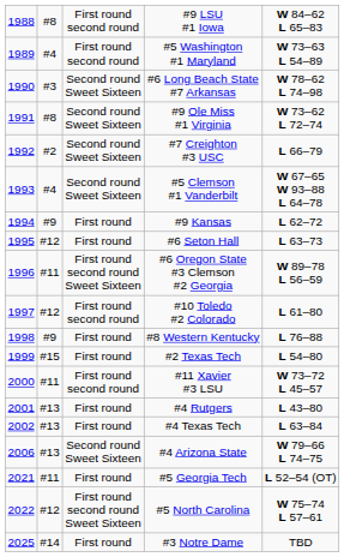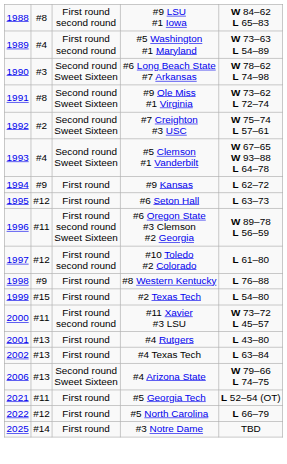 <table class="wikitable">
 <tr align="center">
 <td><a href='#'>1988</a></td>
 <td>#8</td>
 <td>First round<br>second round</td>
 <td>#9 <a href='#'>LSU</a><br>#1 <a href='#'>Iowa</a></td>
 <td><strong>W</strong> 84–62<br> <strong>L</strong> 65–83</td>
 </tr>
 <tr align="center">
 <td><a href='#'>1989</a></td>
 <td>#4</td>
 <td>First round<br>second round</td>
 <td>#5 <a href='#'>Washington</a><br>#1 <a href='#'>Maryland</a></td>
 <td><strong>W</strong> 73–63<br> <strong>L</strong> 54–89</td>
 </tr>
 <tr align="center">
 <td><a href='#'>1990</a></td>
 <td>#3</td>
 <td>Second round<br>Sweet Sixteen</td>
 <td>#6 <a href='#'>Long Beach State</a><br>#7 <a href='#'>Arkansas</a></td>
 <td><strong>W</strong> 78–62<br> <strong>L</strong> 74–98</td>
 </tr>
 <tr align="center">
 <td><a href='#'>1991</a></td>
 <td>#8</td>
 <td>Second round<br>Sweet Sixteen</td>
 <td>#9 <a href='#'>Ole Miss</a><br>#1 <a href='#'>Virginia</a></td>
 <td><strong>W</strong> 73–62<br> <strong>L</strong> 72–74</td>
 </tr>
 <tr align="center">
 <td><a href='#'>1992</a></td>
 <td>#2</td>
 <td>Second round<br>Sweet Sixteen</td>
 <td>#7 <a href='#'>Creighton</a><br>#3 <a href='#'>USC</a></td>
-<td><strong>L</strong> 66–79</td>
+<td><strong>W</strong> 75–74<br> <strong>L</strong> 57–61</td>
 </tr>
 <tr align="center">
 <td><a href='#'>1993</a></td>
 <td>#4</td>
 <td>Second round<br>Sweet Sixteen</td>
 <td>#5 <a href='#'>Clemson</a><br>#1 <a href='#'>Vanderbilt</a></td>
 <td><strong>W</strong> 67–65 <br><strong>W</strong> 93–88 <br><strong>L</strong> 64–78</td>
 </tr>
 <tr align="center">
 <td><a href='#'>1994</a></td>
 <td>#9</td>
 <td>First round</td>
 <td>#9 <a href='#'>Kansas</a></td>
 <td><strong>L</strong> 62–72</td>
 </tr>
 <tr align="center">
 <td><a href='#'>1995</a></td>
 <td>#12</td>
 <td>First round</td>
 <td>#6 <a href='#'>Seton Hall</a></td>
 <td><strong>L</strong> 63–73</td>
 </tr>
 <tr align="center">
 <td><a href='#'>1996</a></td>
 <td>#11</td>
 <td>First round<br> second round <br> Sweet Sixteen</td>
 <td>#6 <a href='#'>Oregon State</a><br> #3 Clemson <br> #2 <a href='#'>Georgia</a></td>
 <td><strong>W</strong> 89–78<br> <strong>L</strong> 56–59</td>
 </tr>
 <tr align="center">
 <td><a href='#'>1997</a></td>
 <td>#12</td>
 <td>First round<br> second round</td>
 <td>#10 <a href='#'>Toledo</a><br> #2 <a href='#'>Colorado</a></td>
 <td><strong>L</strong> 61–80</td>
 </tr>
 <tr align="center">
 <td><a href='#'>1998</a></td>
 <td>#9</td>
 <td>First round</td>
 <td>#8 <a href='#'>Western Kentucky</a></td>
 <td><strong>L</strong> 76–88</td>
 </tr>
 <tr align="center">
 <td><a href='#'>1999</a></td>
 <td>#15</td>
 <td>First round</td>
 <td>#2 <a href='#'>Texas Tech</a></td>
 <td><strong>L</strong> 54–80</td>
 </tr>
 <tr align="center">
 <td><a href='#'>2000</a></td>
 <td>#11</td>
 <td>First round<br> second round</td>
 <td>#11 <a href='#'>Xavier</a><br> #3 LSU</td>
 <td><strong>W</strong> 73–72 <br><strong>L</strong> 45–57</td>
 </tr>
 <tr align="center">
 <td><a href='#'>2001</a></td>
 <td>#13</td>
 <td>First round</td>
 <td>#4 <a href='#'>Rutgers</a></td>
 <td><strong>L</strong> 43–80</td>
 </tr>
 <tr align="center">
 <td><a href='#'>2002</a></td>
 <td>#13</td>
 <td>First round</td>
 <td>#4 Texas Tech</td>
 <td><strong>L</strong> 63–84</td>
 </tr>
 <tr align="center">
 <td><a href='#'>2006</a></td>
 <td>#13</td>
 <td>Second round<br>Sweet Sixteen</td>
 <td>#4 <a href='#'>Arizona State</a></td>
 <td><strong>W</strong> 79–66 <br><strong>L</strong> 74–75</td>
 </tr>
 <tr align="center">
 <td><a href='#'>2021</a></td>
 <td>#11</td>
 <td>First round</td>
 <td>#5 <a href='#'>Georgia Tech</a></td>
 <td><strong>L</strong> 52–54 (OT)</td>
 </tr>
 <tr align="center">
 <td><a href='#'>2022</a></td>
 <td>#12</td>
-<td>First round<br> second round <br> Sweet Sixteen</td>
+<td>First round</td>
 <td>#5 <a href='#'>North Carolina</a></td>
-<td><strong>W</strong> 75–74<br> <strong>L</strong> 57–61</td>
+<td><strong>L</strong> 66–79</td>
 </tr>
 <tr align="center">
 <td><a href='#'>2025</a></td>
 <td>#14</td>
 <td>First round</td>
 <td>#3 <a href='#'>Notre Dame</a></td>
 <td>TBD</td>
 </tr>
 </table>
